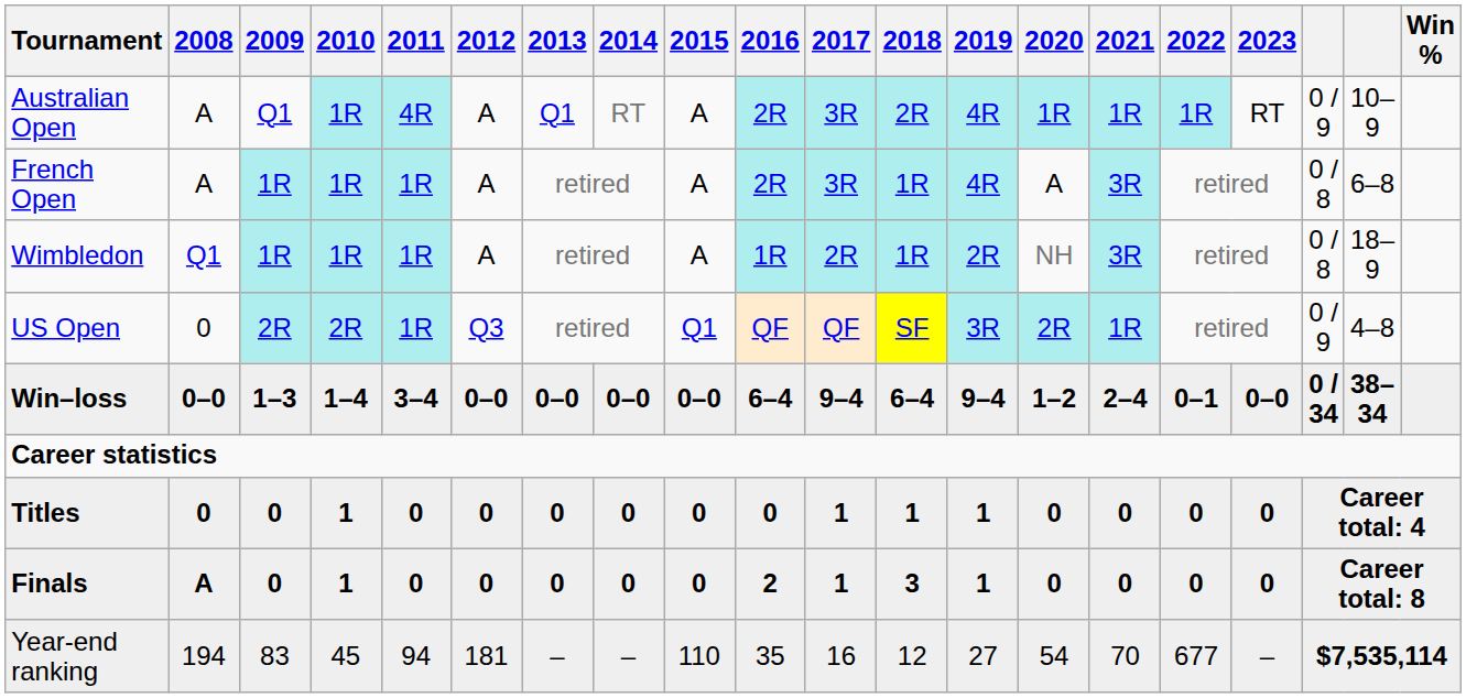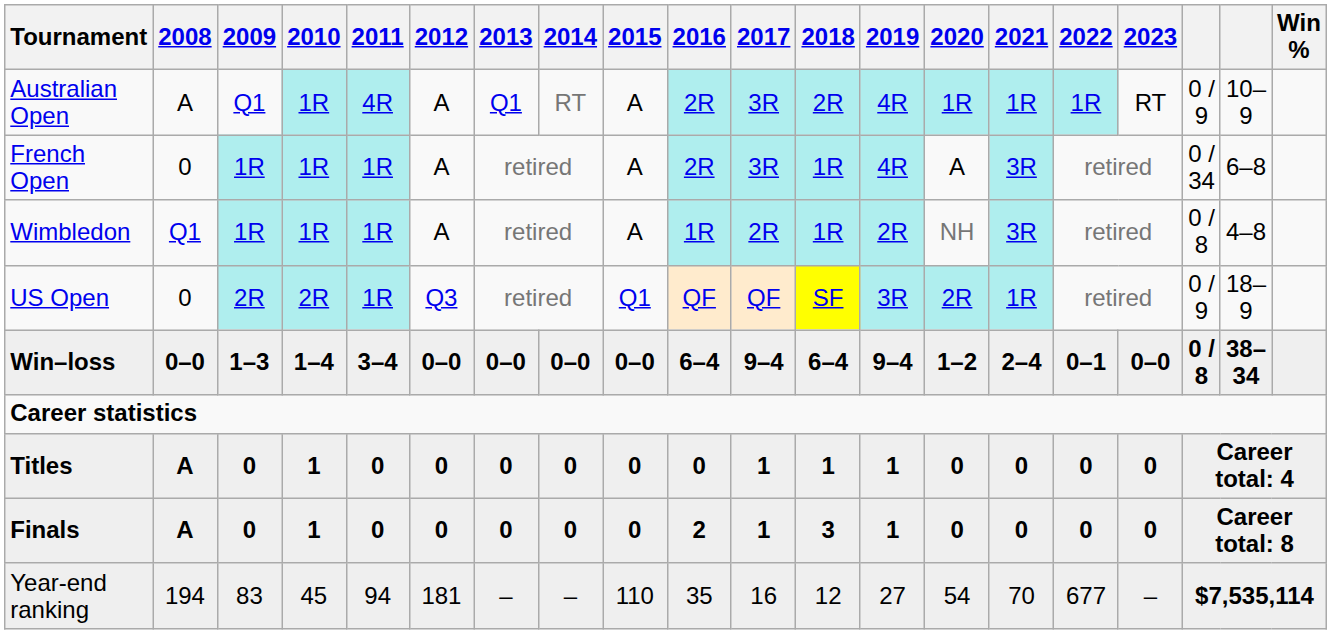 <table class="wikitable nowrap" style=text-align:center>
 <tr>
 <th>Tournament</th>
 <th><a href='#'>2008</a></th>
 <th><a href='#'>2009</a></th>
 <th><a href='#'>2010</a></th>
 <th><a href='#'>2011</a></th>
 <th><a href='#'>2012</a></th>
 <th><a href='#'>2013</a></th>
 <th><a href='#'>2014</a></th>
 <th><a href='#'>2015</a></th>
 <th><a href='#'>2016</a></th>
 <th><a href='#'>2017</a></th>
 <th><a href='#'>2018</a></th>
 <th><a href='#'>2019</a></th>
 <th><a href='#'>2020</a></th>
 <th><a href='#'>2021</a></th>
 <th><a href='#'>2022</a></th>
 <th><a href='#'>2023</a></th>
 <th></th>
 <th></th>
 <th>Win %</th>
 </tr>
 <tr>
 <td style=text-align:left><a href='#'>Australian Open</a></td>
 <td>A</td>
 <td><a href='#'>Q1</a></td>
 <td style=background:#afeeee><a href='#'>1R</a></td>
 <td style=background:#afeeee><a href='#'>4R</a></td>
 <td>A</td>
 <td><a href='#'>Q1</a></td>
 <td style=color:#767676>RT</td>
 <td>A</td>
 <td style=background:#afeeee><a href='#'>2R</a></td>
 <td style=background:#afeeee><a href='#'>3R</a></td>
 <td style=background:#afeeee><a href='#'>2R</a></td>
 <td style=background:#afeeee><a href='#'>4R</a></td>
 <td style=background:#afeeee><a href='#'>1R</a></td>
 <td bgcolor=afeeee><a href='#'>1R</a></td>
 <td bgcolor=afeeee><a href='#'>1R</a></td>
 <td>RT</td>
 <td>0 / 9</td>
 <td>10–9</td>
 <td></td>
 </tr>
 <tr>
 <td style=text-align:left><a href='#'>French Open</a></td>
-<td>A</td>
+<td>0</td>
 <td style=background:#afeeee><a href='#'>1R</a></td>
 <td style=background:#afeeee><a href='#'>1R</a></td>
 <td style=background:#afeeee><a href='#'>1R</a></td>
 <td>A</td>
 <td colspan=2 style=color:#767676>retired</td>
 <td>A</td>
 <td style=background:#afeeee><a href='#'>2R</a></td>
 <td style=background:#afeeee><a href='#'>3R</a></td>
 <td style=background:#afeeee><a href='#'>1R</a></td>
 <td style=background:#afeeee><a href='#'>4R</a></td>
 <td>A</td>
 <td style=background:#afeeee><a href='#'>3R</a></td>
 <td colspan=2 style=color:#767676>retired</td>
-<td>0 / 8</td>
+<td>0 / 34</td>
 <td>6–8</td>
 <td></td>
 </tr>
 <tr>
 <td align=left><a href='#'>Wimbledon</a></td>
 <td><a href='#'>Q1</a></td>
 <td style=background:#afeeee><a href='#'>1R</a></td>
 <td style=background:#afeeee><a href='#'>1R</a></td>
 <td style=background:#afeeee><a href='#'>1R</a></td>
 <td>A</td>
 <td colspan=2 style=color:#767676>retired</td>
 <td>A</td>
 <td style=background:#afeeee><a href='#'>1R</a></td>
 <td style=background:#afeeee><a href='#'>2R</a></td>
 <td style=background:#afeeee><a href='#'>1R</a></td>
 <td style=background:#afeeee><a href='#'>2R</a></td>
 <td style=color:#767676>NH</td>
 <td style=background:#afeeee><a href='#'>3R</a></td>
 <td colspan=2 style=color:#767676>retired</td>
 <td>0 / 8</td>
-<td>18–9</td>
+<td>4–8</td>
 <td></td>
 </tr>
 <tr>
 <td style=text-align:left><a href='#'>US Open</a></td>
 <td>0</td>
 <td style=background:#afeeee><a href='#'>2R</a></td>
 <td style=background:#afeeee><a href='#'>2R</a></td>
 <td style=background:#afeeee><a href='#'>1R</a></td>
 <td><a href='#'>Q3</a></td>
 <td colspan=2 style=color:#767676>retired</td>
 <td><a href='#'>Q1</a></td>
 <td style=background:#ffebcd><a href='#'>QF</a></td>
 <td style=background:#ffebcd><a href='#'>QF</a></td>
 <td style=background:yellow><a href='#'>SF</a></td>
 <td style=background:#afeeee><a href='#'>3R</a></td>
 <td style=background:#afeeee><a href='#'>2R</a></td>
 <td style=background:#afeeee><a href='#'>1R</a></td>
 <td colspan=2 style=color:#767676>retired</td>
 <td>0 / 9</td>
-<td>4–8</td>
+<td>18–9</td>
 <td></td>
 </tr>
 <tr style=font-weight:bold;background:#efefef>
 <td style=text-align:left>Win–loss</td>
 <td>0–0</td>
 <td>1–3</td>
 <td>1–4</td>
 <td>3–4</td>
 <td>0–0</td>
 <td>0–0</td>
 <td>0–0</td>
 <td>0–0</td>
 <td>6–4</td>
 <td>9–4</td>
 <td>6–4</td>
 <td>9–4</td>
 <td>1–2</td>
 <td>2–4</td>
 <td>0–1</td>
 <td>0–0</td>
-<td>0 / 34</td>
+<td>0 / 8</td>
 <td>38–34</td>
 <td></td>
 </tr>
 <tr>
 <td colspan="20" style="text-align:left"><strong>Career statistics</strong></td>
 </tr>
 <tr style=font-weight:bold;background:#efefef>
 <td style=text-align:left>Titles</td>
-<td>0</td>
+<td>A</td>
 <td>0</td>
 <td>1</td>
 <td>0</td>
 <td>0</td>
 <td>0</td>
 <td>0</td>
 <td>0</td>
 <td>0</td>
 <td>1</td>
 <td>1</td>
 <td>1</td>
 <td>0</td>
 <td>0</td>
 <td>0</td>
 <td>0</td>
 <td colspan="3">Career total: 4</td>
 </tr>
 <tr style="font-weight:bold; background:#efefef;">
 <td style=text-align:left>Finals</td>
 <td>A</td>
 <td>0</td>
 <td>1</td>
 <td>0</td>
 <td>0</td>
 <td>0</td>
 <td>0</td>
 <td>0</td>
 <td>2</td>
 <td>1</td>
 <td>3</td>
 <td>1</td>
 <td>0</td>
 <td>0</td>
 <td>0</td>
 <td>0</td>
 <td colspan="3">Career total: 8</td>
 </tr>
 <tr bgcolor=efefef>
 <td style=text-align:left>Year-end ranking</td>
 <td>194</td>
 <td>83</td>
 <td>45</td>
 <td>94</td>
 <td>181</td>
 <td>–</td>
 <td>–</td>
 <td>110</td>
 <td>35</td>
 <td>16</td>
 <td>12</td>
 <td>27</td>
 <td>54</td>
 <td>70</td>
 <td>677</td>
 <td>–</td>
 <td colspan="3"><strong>$7,535,114</strong></td>
 </tr>
 </table>
